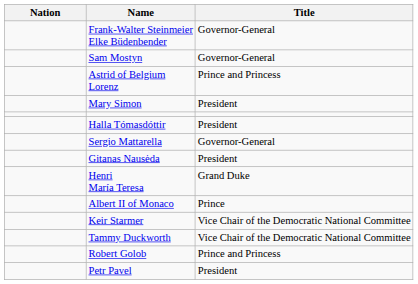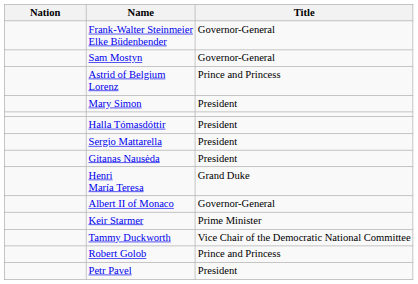 <table class="wikitable">
 <tr>
 <th scope="col" style="width:20%;">Nation</th>
 <th scope="col">Name</th>
 <th scope="col">Title</th>
 </tr>
 <tr valign="top">
 <td></td>
 <td><a href='#'>Frank-Walter Steinmeier</a> <br> <a href='#'>Elke Büdenbender</a></td>
 <td>Governor-General</td>
 </tr>
 <tr valign="top">
 <td></td>
 <td><a href='#'>Sam Mostyn</a></td>
 <td>Governor-General</td>
 </tr>
 <tr valign="top">
 <td></td>
 <td><a href='#'>Astrid of Belgium</a> <br> <a href='#'>Lorenz</a></td>
 <td>Prince and Princess</td>
 </tr>
 <tr valign="top">
 <td></td>
 <td><a href='#'>Mary Simon</a></td>
 <td>President</td>
 </tr>
 <tr valign="top">
 <td></td>
 <td></td>
 <td></td>
 </tr>
 <tr valign="top">
 <td></td>
 <td><a href='#'>Halla Tómasdóttir</a></td>
 <td>President</td>
 </tr>
 <tr valign="top">
 <td></td>
 <td><a href='#'>Sergio Mattarella</a></td>
-<td>Governor-General</td>
+<td>President</td>
 </tr>
 <tr valign="top">
 <td></td>
 <td><a href='#'>Gitanas Nausėda</a></td>
 <td>President</td>
 </tr>
 <tr valign="top">
 <td></td>
 <td><a href='#'>Henri</a><br> <a href='#'>María Teresa</a></td>
 <td>Grand Duke</td>
 </tr>
 <tr valign="top">
 <td></td>
 <td><a href='#'>Albert II of Monaco</a></td>
-<td>Prince</td>
+<td>Governor-General</td>
 </tr>
 <tr valign="top">
 <td></td>
 <td><a href='#'>Keir Starmer</a></td>
-<td>Vice Chair of the Democratic National Committee</td>
+<td>Prime Minister</td>
 </tr>
 <tr valign="top">
 <td></td>
 <td><a href='#'>Tammy Duckworth</a></td>
 <td>Vice Chair of the Democratic National Committee</td>
 </tr>
 <tr valign="top">
 <td></td>
 <td><a href='#'>Robert Golob</a></td>
 <td>Prince and Princess</td>
 </tr>
 <tr valign="top">
 <td></td>
 <td><a href='#'>Petr Pavel</a></td>
 <td>President</td>
 </tr>
 </table>
